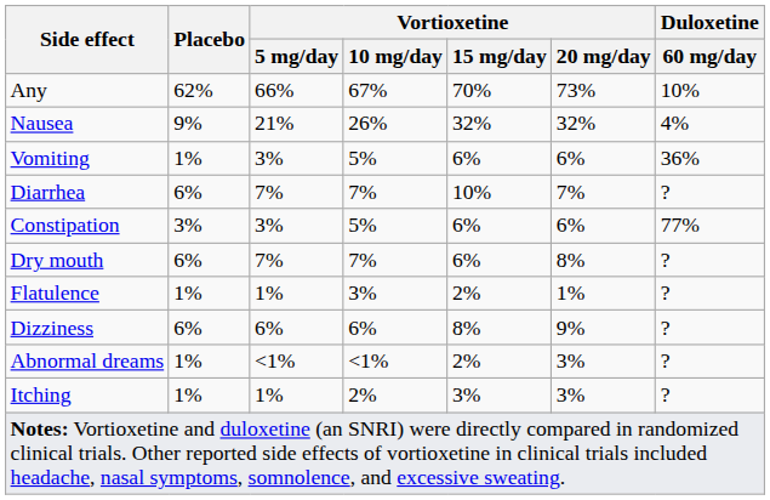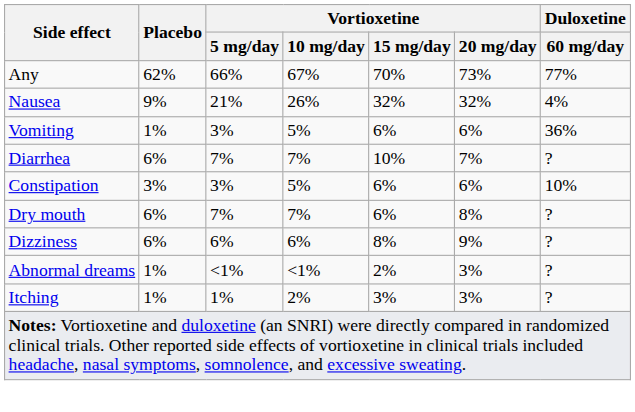 <table class="wikitable floatright">
 <tr>
 <th rowspan="2">Side effect</th>
 <th rowspan="2">Placebo</th>
 <th colspan="4">Vortioxetine</th>
 <th>Duloxetine</th>
 </tr>
 <tr>
 <th>5 mg/day</th>
 <th>10 mg/day</th>
 <th>15 mg/day</th>
 <th>20 mg/day</th>
 <th>60 mg/day</th>
 </tr>
 <tr>
 <td>Any</td>
 <td>62%</td>
 <td>66%</td>
 <td>67%</td>
 <td>70%</td>
 <td>73%</td>
-<td>10%</td>
+<td>77%</td>
 </tr>
 <tr>
 <td><a href='#'>Nausea</a></td>
 <td>9%</td>
 <td>21%</td>
 <td>26%</td>
 <td>32%</td>
 <td>32%</td>
 <td>4%</td>
 </tr>
 <tr>
 <td><a href='#'>Vomiting</a></td>
 <td>1%</td>
 <td>3%</td>
 <td>5%</td>
 <td>6%</td>
 <td>6%</td>
 <td>36%</td>
 </tr>
 <tr>
 <td><a href='#'>Diarrhea</a></td>
 <td>6%</td>
 <td>7%</td>
 <td>7%</td>
 <td>10%</td>
 <td>7%</td>
 <td>?</td>
 </tr>
 <tr>
 <td><a href='#'>Constipation</a></td>
 <td>3%</td>
 <td>3%</td>
 <td>5%</td>
 <td>6%</td>
 <td>6%</td>
-<td>77%</td>
+<td>10%</td>
 </tr>
 <tr>
 <td><a href='#'>Dry mouth</a></td>
 <td>6%</td>
 <td>7%</td>
 <td>7%</td>
 <td>6%</td>
 <td>8%</td>
-<td>?</td>
-</tr>
-<tr>
-<td><a href='#'>Flatulence</a></td>
-<td>1%</td>
-<td>1%</td>
-<td>3%</td>
-<td>2%</td>
-<td>1%</td>
 <td>?</td>
 </tr>
 <tr>
 <td><a href='#'>Dizziness</a></td>
 <td>6%</td>
 <td>6%</td>
 <td>6%</td>
 <td>8%</td>
 <td>9%</td>
 <td>?</td>
 </tr>
 <tr>
 <td><a href='#'>Abnormal dreams</a></td>
 <td>1%</td>
 <td><1%</td>
 <td><1%</td>
 <td>2%</td>
 <td>3%</td>
 <td>?</td>
 </tr>
 <tr>
 <td><a href='#'>Itching</a></td>
 <td>1%</td>
 <td>1%</td>
 <td>2%</td>
 <td>3%</td>
 <td>3%</td>
 <td>?</td>
 </tr>
 <tr>
 <td colspan="7" style="width: 1px; background-color:#eaecf0;"><strong>Notes:</strong> Vortioxetine and <a href='#'>duloxetine</a> (an SNRI) were directly compared in randomized clinical trials. Other reported side effects of vortioxetine in clinical trials included <a href='#'>headache</a>, <a href='#'>nasal symptoms</a>, <a href='#'>somnolence</a>, and <a href='#'>excessive sweating</a>.</td>
 </tr>
 </table>
